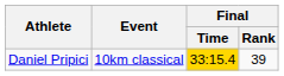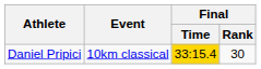 <table class="wikitable">
 <tr>
 <th rowspan="2">Athlete</th>
 <th rowspan="2">Event</th>
 <th colspan="2">Final</th>
 </tr>
 <tr>
 <th>Time</th>
 <th>Rank</th>
 </tr>
 <tr>
 <td rowspan="1"><a href='#'>Daniel Pripici</a></td>
 <td><a href='#'>10km classical</a></td>
 <td align="center" style="background: gold;">33:15.4</td>
-<td align="center">39</td>
+<td align="center">30</td>
 </tr>
 </table>
